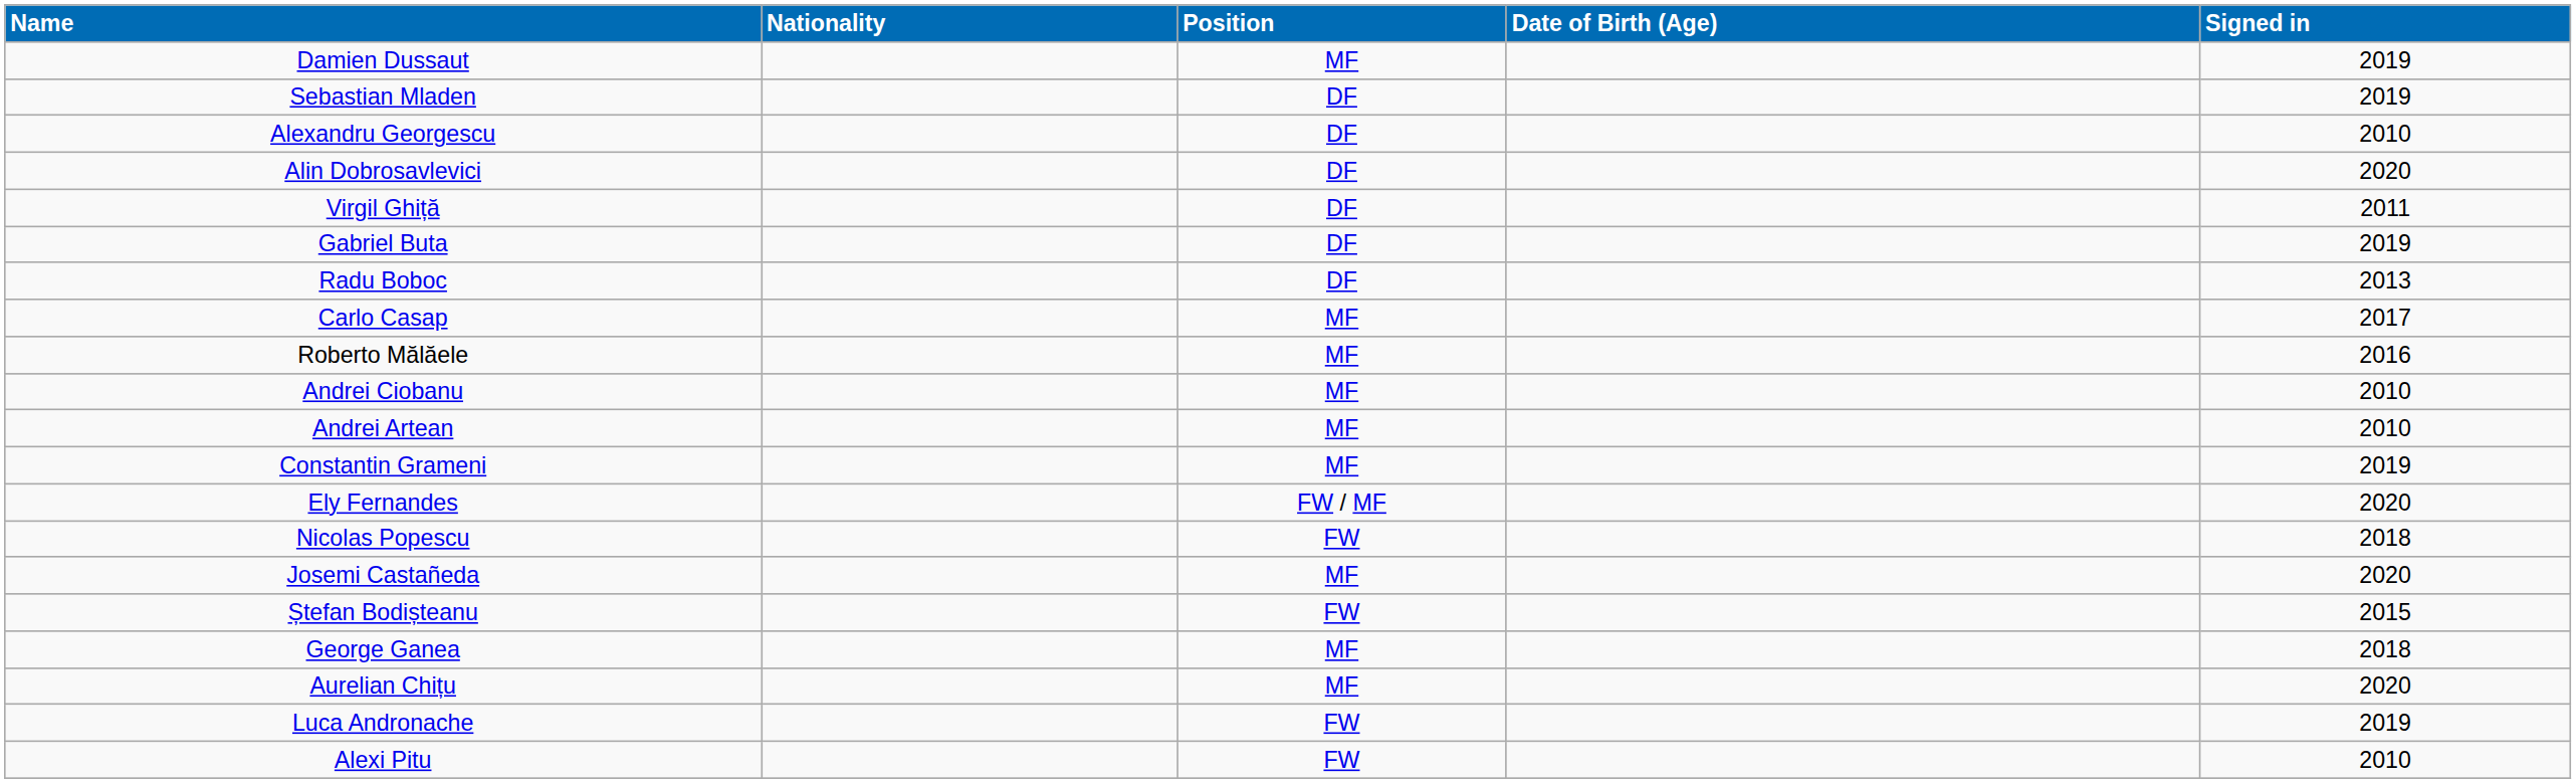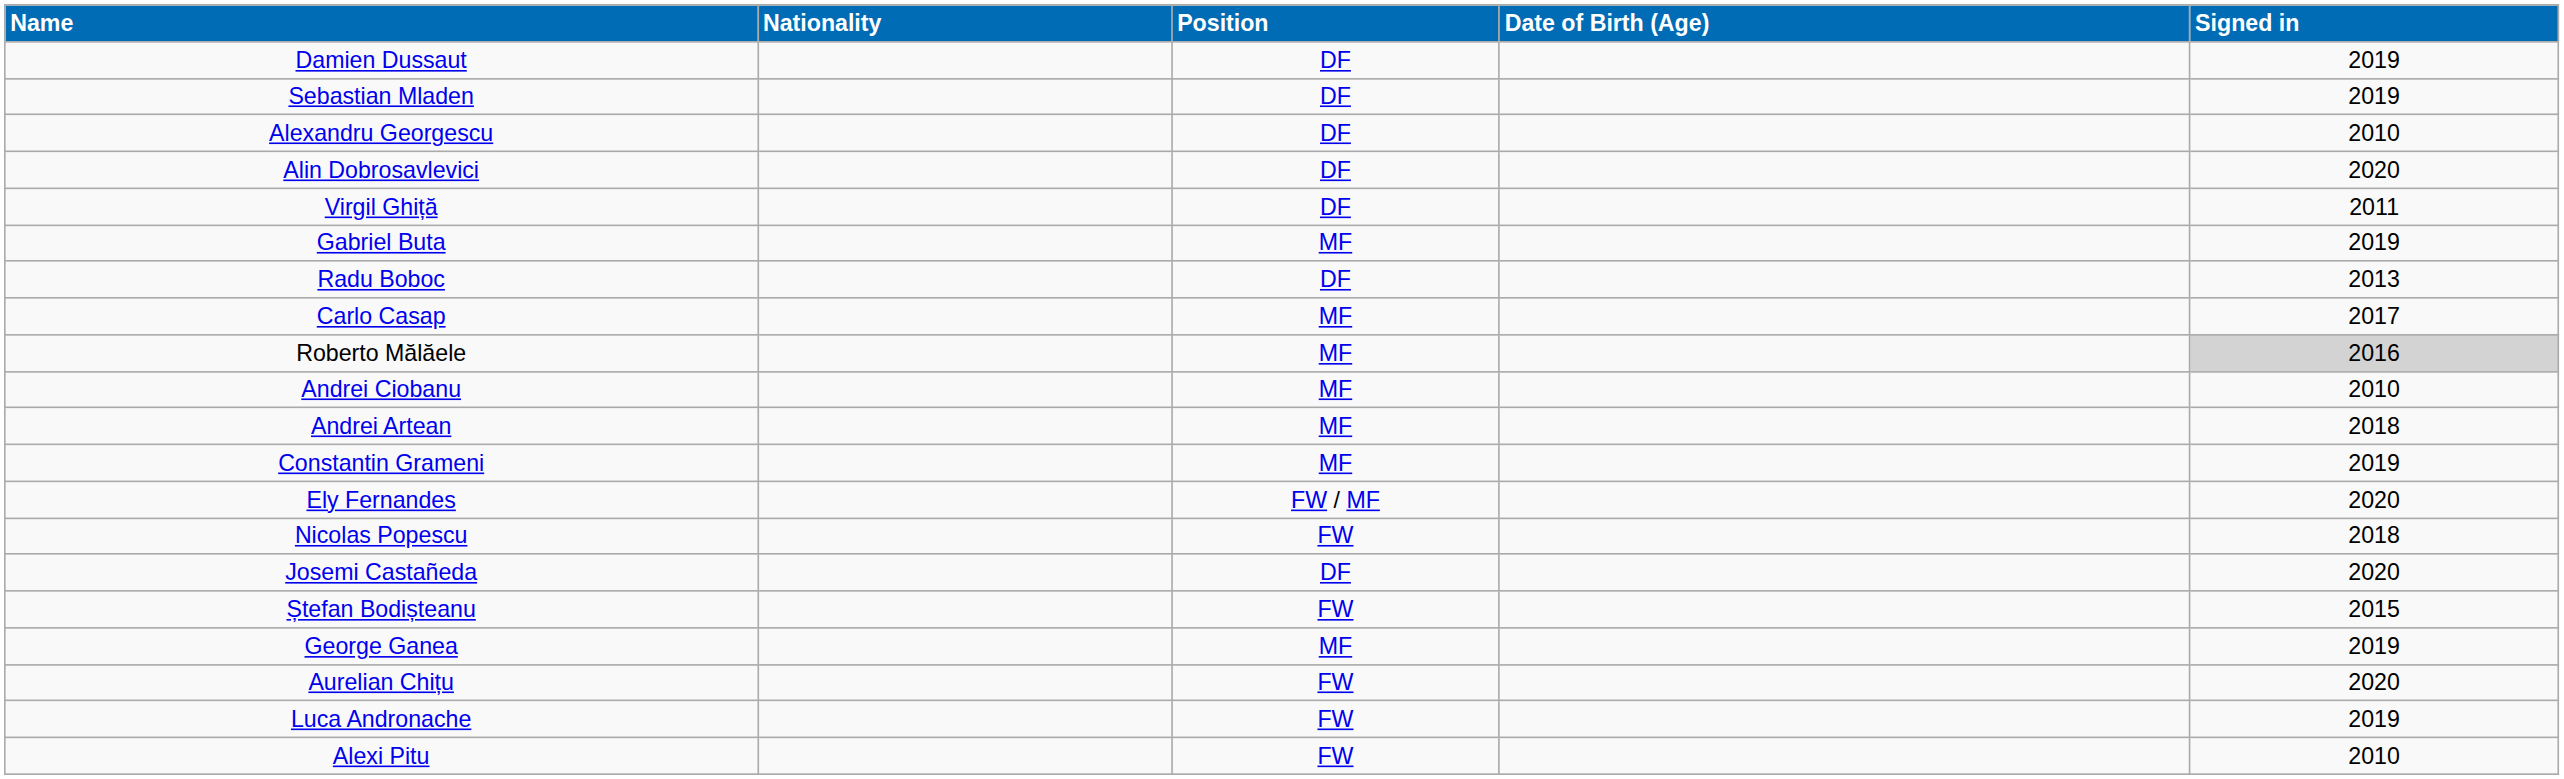 <table class="wikitable"  style="text-align:center; font-size:90%; width:80%;">
 <tr>
 <th style="background:#006cb5; color:white; text-align:left;">Name</th>
 <th style="background:#006cb5; color:white; text-align:left;">Nationality</th>
 <th style="background:#006cb5; color:white; text-align:left;">Position</th>
 <th style="background:#006cb5; color:white; text-align:left;">Date of Birth (Age)</th>
 <th style="background:#006cb5; color:white; text-align:left;">Signed in</th>
 </tr>
 <tr>
 <td><a href='#'>Damien Dussaut</a></td>
 <td></td>
-<td><a href='#'>MF</a></td>
+<td><a href='#'>DF</a></td>
 <td></td>
 <td>2019</td>
 </tr>
 <tr>
 <td><a href='#'>Sebastian Mladen</a></td>
 <td></td>
 <td><a href='#'>DF</a></td>
 <td></td>
 <td>2019</td>
 </tr>
 <tr>
 <td><a href='#'>Alexandru Georgescu</a></td>
 <td></td>
 <td><a href='#'>DF</a></td>
 <td></td>
 <td>2010</td>
 </tr>
 <tr>
 <td><a href='#'>Alin Dobrosavlevici</a></td>
 <td></td>
 <td><a href='#'>DF</a></td>
 <td></td>
 <td>2020</td>
 </tr>
 <tr>
 <td><a href='#'>Virgil Ghiță</a></td>
 <td></td>
 <td><a href='#'>DF</a></td>
 <td></td>
 <td>2011</td>
 </tr>
 <tr>
 <td><a href='#'>Gabriel Buta</a></td>
 <td></td>
-<td><a href='#'>DF</a></td>
+<td><a href='#'>MF</a></td>
 <td></td>
 <td>2019</td>
 </tr>
 <tr>
 <td><a href='#'>Radu Boboc</a></td>
 <td></td>
 <td><a href='#'>DF</a></td>
 <td></td>
 <td>2013</td>
 </tr>
 <tr>
 <td><a href='#'>Carlo Casap</a></td>
 <td></td>
 <td><a href='#'>MF</a></td>
 <td></td>
 <td>2017</td>
 </tr>
 <tr>
 <td>Roberto Mălăele</td>
 <td></td>
 <td><a href='#'>MF</a></td>
 <td></td>
-<td>2016</td>
+<td style="background: lightgrey;">2016</td>
 </tr>
 <tr>
 <td><a href='#'>Andrei Ciobanu</a></td>
 <td></td>
 <td><a href='#'>MF</a></td>
 <td></td>
 <td>2010</td>
 </tr>
 <tr>
 <td><a href='#'>Andrei Artean</a></td>
 <td></td>
 <td><a href='#'>MF</a></td>
 <td></td>
-<td>2010</td>
+<td>2018</td>
 </tr>
 <tr>
 <td><a href='#'>Constantin Grameni</a></td>
 <td></td>
 <td><a href='#'>MF</a></td>
 <td></td>
 <td>2019</td>
 </tr>
 <tr>
 <td><a href='#'>Ely Fernandes</a></td>
 <td></td>
 <td><a href='#'>FW</a> / <a href='#'>MF</a></td>
 <td></td>
 <td>2020</td>
 </tr>
 <tr>
 <td><a href='#'>Nicolas Popescu</a></td>
 <td></td>
 <td><a href='#'>FW</a></td>
 <td></td>
 <td>2018</td>
 </tr>
 <tr>
 <td><a href='#'>Josemi Castañeda</a></td>
 <td></td>
-<td><a href='#'>MF</a></td>
+<td><a href='#'>DF</a></td>
 <td></td>
 <td>2020</td>
 </tr>
 <tr>
 <td><a href='#'>Ștefan Bodișteanu</a></td>
 <td></td>
 <td><a href='#'>FW</a></td>
 <td></td>
 <td>2015</td>
 </tr>
 <tr>
 <td><a href='#'>George Ganea</a></td>
 <td></td>
 <td><a href='#'>MF</a></td>
 <td></td>
-<td>2018</td>
+<td>2019</td>
 </tr>
 <tr>
 <td><a href='#'>Aurelian Chițu</a></td>
 <td></td>
-<td><a href='#'>MF</a></td>
+<td><a href='#'>FW</a></td>
 <td></td>
 <td>2020</td>
 </tr>
 <tr>
 <td><a href='#'>Luca Andronache</a></td>
 <td></td>
 <td><a href='#'>FW</a></td>
 <td></td>
 <td>2019</td>
 </tr>
 <tr>
 <td><a href='#'>Alexi Pitu</a></td>
 <td></td>
 <td><a href='#'>FW</a></td>
 <td></td>
 <td>2010</td>
 </tr>
 <tr>
 </tr>
 </table>
